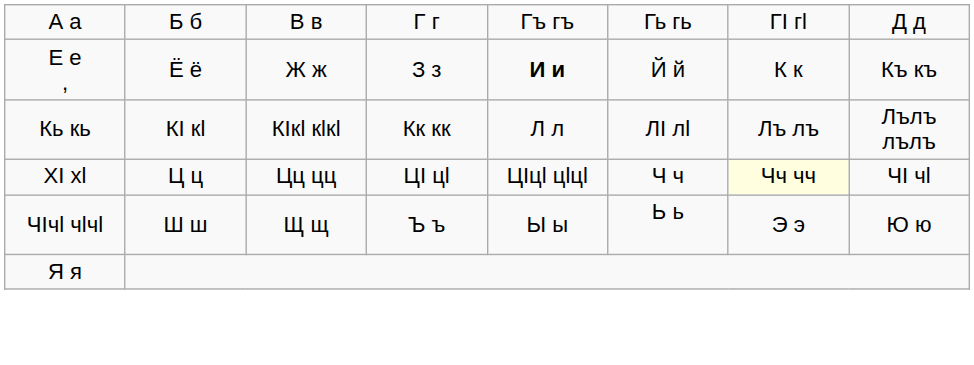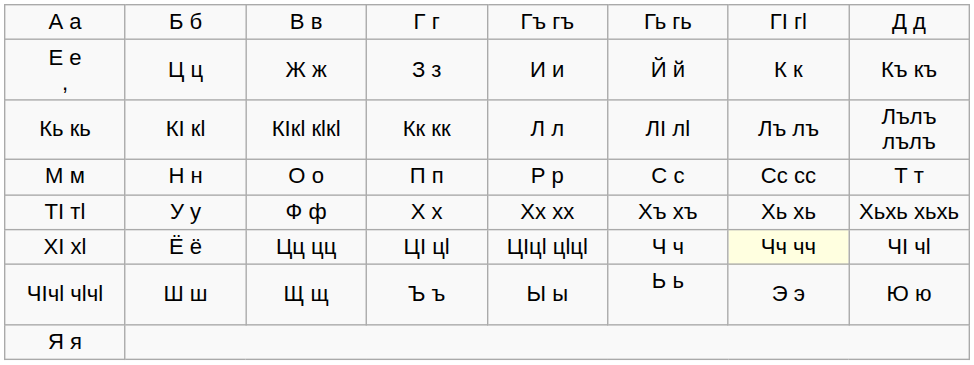 <table class="wikitable" style="text-align:center;">
 <tr>
 <td style="width:5em;">А а <br> </td>
 <td style="width:5em;">Б б <br> </td>
 <td style="width:5em;">В в <br> </td>
 <td style="width:5em;">Г г <br> </td>
 <td style="width:5em;">Гъ гъ <br> </td>
 <td style="width:5em;">Гь гь <br> </td>
 <td style="width:5em;">ГӀ гӏ <br> </td>
 <td style="width:5em;">Д д <br> </td>
 </tr>
 <tr>
 <td>Е е <br> , </td>
-<td>Ё ё <br> </td>
+<td>Ц ц <br> </td>
 <td>Ж ж <br> </td>
 <td>З з <br> </td>
-<td><strong>И и <br> </strong></td>
+<td>И и <br> </td>
 <td>Й й <br> </td>
 <td>К к <br> </td>
 <td>Къ къ <br> </td>
 </tr>
 <tr>
 <td>Кь кь <br> </td>
 <td>КӀ кӏ <br> </td>
 <td>КӀкӏ кӏкӏ <br> </td>
 <td>Кк кк <br> </td>
 <td>Л л <br> </td>
 <td>ЛӀ лӏ <br> </td>
 <td>Лъ лъ <br> </td>
 <td>Лълъ лълъ <br> </td>
 </tr>
 <tr>
+<td>М м <br> </td>
+<td>Н н <br> </td>
+<td>О о <br> </td>
+<td>П п <br> </td>
+<td>Р р <br> </td>
+<td>С с <br> </td>
+<td>Сс сс <br> </td>
+<td>Т т <br> </td>
+</tr>
+<tr>
+<td>ТӀ тӏ <br> </td>
+<td>У у <br> </td>
+<td>Ф ф <br> </td>
+<td>Х х <br> </td>
+<td>Хх хх <br> </td>
+<td>Хъ хъ <br> </td>
+<td>Хь хь <br> </td>
+<td>Хьхь хьхь <br> </td>
+</tr>
+<tr>
 <td>ХӀ хӏ <br> </td>
-<td>Ц ц <br> </td>
+<td>Ё ё <br> </td>
 <td>Цц цц <br> </td>
 <td>ЦӀ цӏ <br> </td>
 <td>ЦӀцӏ цӏцӏ <br> </td>
 <td>Ч ч <br> </td>
 <td style="background: lightyellow;">Чч чч <br> </td>
 <td>ЧӀ чӏ <br> </td>
 </tr>
 <tr>
 <td>ЧӀчӏ чӏчӏ <br> </td>
 <td>Ш ш <br> </td>
 <td>Щ щ <br> </td>
 <td>Ъ ъ <br> </td>
 <td>Ы ы <br> </td>
 <td>Ь ь <br>  </td>
 <td>Э э <br> </td>
 <td>Ю ю <br> </td>
 </tr>
 <tr>
 <td>Я я <br> </td>
 </tr>
 </table>
